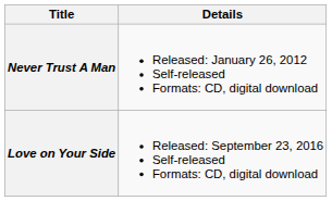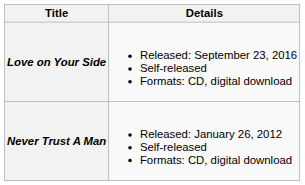 <table class="wikitable plainrowheaders" style="text-align:center;">
 <tr>
 <th scope="col">Title</th>
 <th scope="col">Details</th>
 </tr>
 <tr>
+<th scope="row"><em>Love on Your Side</em></th>
+<td style="text-align:left;"><br><ul><li>Released: September 23, 2016</li><li>Self-released</li><li>Formats: CD, digital download</li></ul></td>
+</tr>
+<tr>
 <th scope="row"><em>Never Trust A Man</em></th>
 <td style="text-align:left;"><br><ul><li>Released: January 26, 2012</li><li>Self-released</li><li>Formats: CD, digital download</li></ul></td>
 </tr>
-<tr>
-<th scope="row"><em>Love on Your Side</em></th>
-<td style="text-align:left;"><br><ul><li>Released: September 23, 2016</li><li>Self-released</li><li>Formats: CD, digital download</li></ul></td>
-</tr>
 </table>
